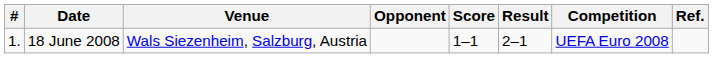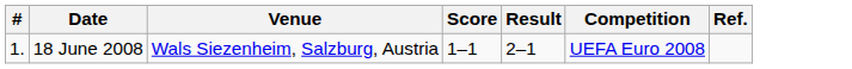 <table class="wikitable">
 <tr>
 <th>#</th>
 <th>Date</th>
 <th>Venue</th>
-<th>Opponent</th>
 <th>Score</th>
 <th>Result</th>
 <th>Competition</th>
 <th>Ref.</th>
 </tr>
 <tr>
 <td>1.</td>
 <td>18 June 2008</td>
 <td><a href='#'>Wals Siezenheim</a>, <a href='#'>Salzburg</a>, Austria</td>
-<td></td>
 <td>1–1</td>
 <td>2–1</td>
 <td><a href='#'>UEFA Euro 2008</a></td>
 <td></td>
 </tr>
 </table>
